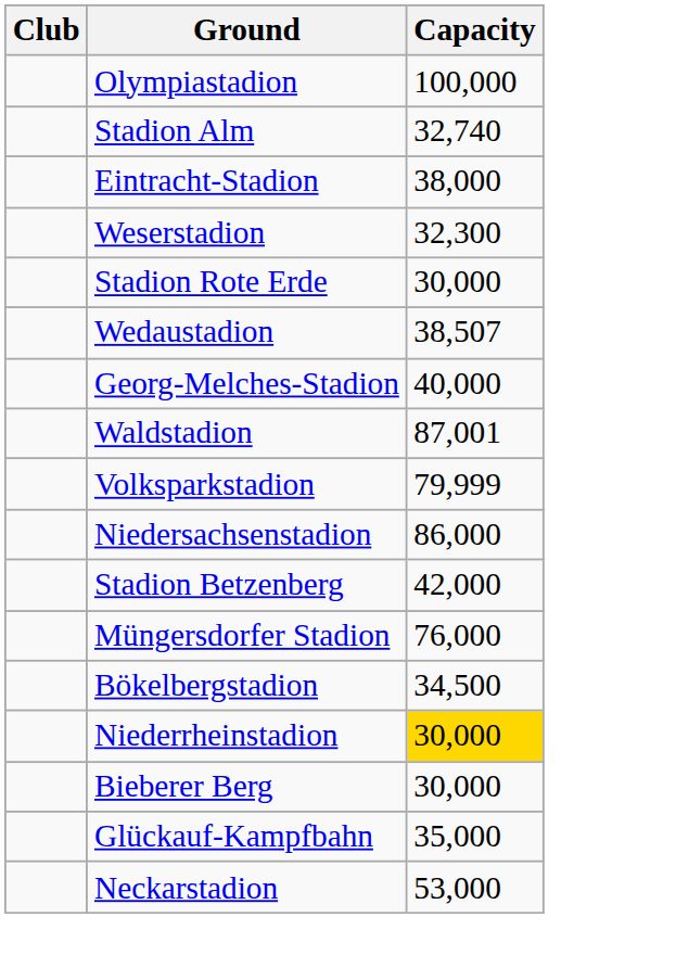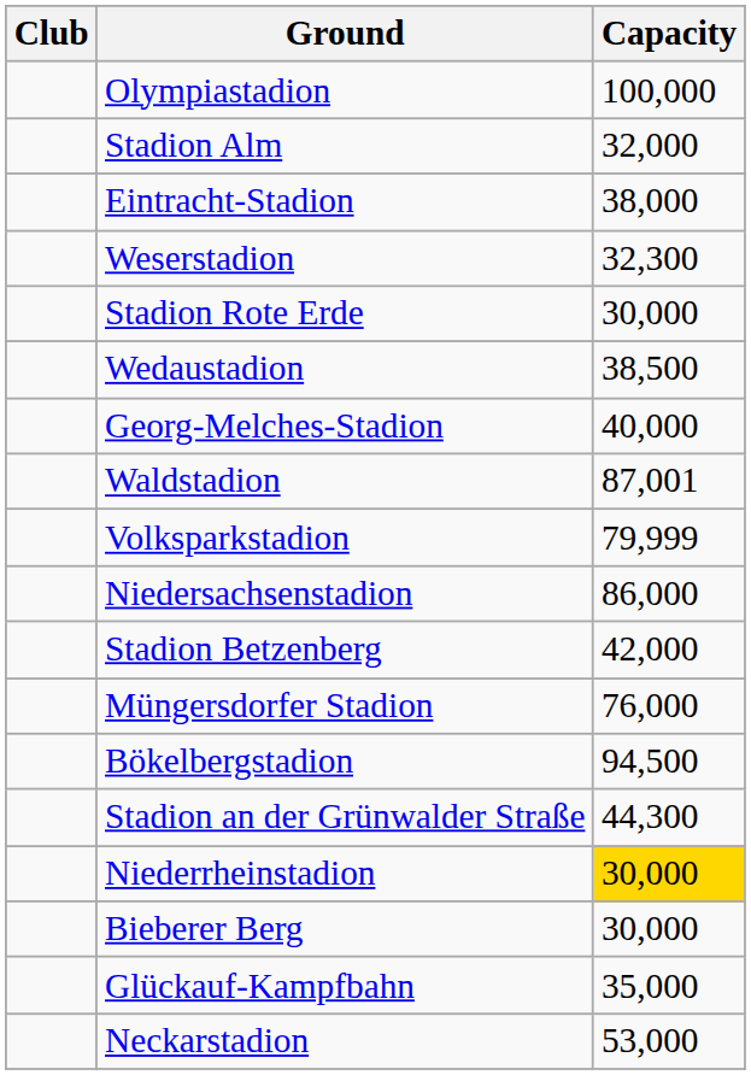 <table class="wikitable sortable">
 <tr>
 <th>Club</th>
 <th>Ground</th>
 <th>Capacity</th>
 </tr>
 <tr>
 <td></td>
 <td><a href='#'>Olympiastadion</a></td>
 <td>100,000</td>
 </tr>
 <tr>
 <td></td>
 <td><a href='#'>Stadion Alm</a></td>
-<td>32,740</td>
+<td>32,000</td>
 </tr>
 <tr>
 <td></td>
 <td><a href='#'>Eintracht-Stadion</a></td>
 <td>38,000</td>
 </tr>
 <tr>
 <td></td>
 <td><a href='#'>Weserstadion</a></td>
 <td>32,300</td>
 </tr>
 <tr>
 <td></td>
 <td><a href='#'>Stadion Rote Erde</a></td>
 <td>30,000</td>
 </tr>
 <tr>
 <td></td>
 <td><a href='#'>Wedaustadion</a></td>
-<td>38,507</td>
+<td>38,500</td>
 </tr>
 <tr>
 <td></td>
 <td><a href='#'>Georg-Melches-Stadion</a></td>
 <td>40,000</td>
 </tr>
 <tr>
 <td></td>
 <td><a href='#'>Waldstadion</a></td>
 <td>87,001</td>
 </tr>
 <tr>
 <td></td>
 <td><a href='#'>Volksparkstadion</a></td>
 <td>79,999</td>
 </tr>
 <tr>
 <td></td>
 <td><a href='#'>Niedersachsenstadion</a></td>
 <td>86,000</td>
 </tr>
 <tr>
 <td></td>
 <td><a href='#'>Stadion Betzenberg</a></td>
 <td>42,000</td>
 </tr>
 <tr>
 <td></td>
 <td><a href='#'>Müngersdorfer Stadion</a></td>
 <td>76,000</td>
 </tr>
 <tr>
 <td></td>
 <td><a href='#'>Bökelbergstadion</a></td>
-<td>34,500</td>
+<td>94,500</td>
+</tr>
+<tr>
+<td></td>
+<td><a href='#'>Stadion an der Grünwalder Straße</a></td>
+<td>44,300</td>
 </tr>
 <tr>
 <td></td>
 <td><a href='#'>Niederrheinstadion</a></td>
 <td style="background: gold;">30,000</td>
 </tr>
 <tr>
 <td></td>
 <td><a href='#'>Bieberer Berg</a></td>
 <td>30,000</td>
 </tr>
 <tr>
 <td></td>
 <td><a href='#'>Glückauf-Kampfbahn</a></td>
 <td>35,000</td>
 </tr>
 <tr>
 <td></td>
 <td><a href='#'>Neckarstadion</a></td>
 <td>53,000</td>
 </tr>
 </table>
